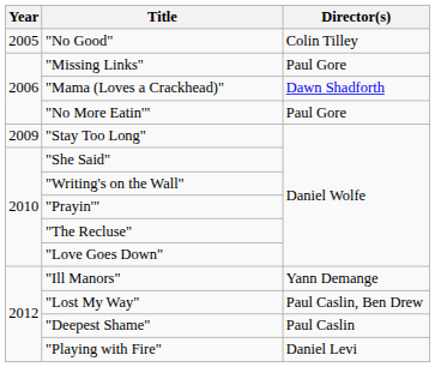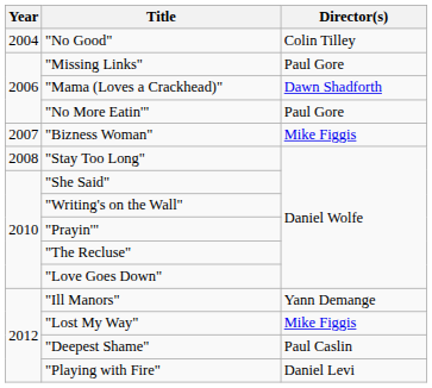 <table class="wikitable">
 <tr>
 <th width="20">Year</th>
 <th width="250">Title</th>
 <th width="150">Director(s)</th>
 </tr>
 <tr>
-<td align="center">2005</td>
+<td align="center">2004</td>
 <td>"No Good"</td>
 <td>Colin Tilley</td>
 </tr>
 <tr>
 <td align="center" rowspan="3">2006</td>
 <td>"Missing Links"</td>
 <td>Paul Gore</td>
 </tr>
 <tr>
 <td>"Mama (Loves a Crackhead)"</td>
 <td><a href='#'>Dawn Shadforth</a></td>
 </tr>
 <tr>
 <td>"No More Eatin'"</td>
 <td>Paul Gore</td>
 </tr>
 <tr>
-<td align="center">2009</td>
+<td align="center">2007</td>
+<td>"Bizness Woman"</td>
+<td><a href='#'>Mike Figgis</a></td>
+</tr>
+<tr>
+<td align="center">2008</td>
 <td>"Stay Too Long"</td>
 <td rowspan="6">Daniel Wolfe <br></td>
 </tr>
 <tr>
 <td align="center" rowspan="5">2010</td>
 <td>"She Said"</td>
 </tr>
 <tr>
 <td>"Writing's on the Wall"</td>
 </tr>
 <tr>
 <td>"Prayin'"</td>
 </tr>
 <tr>
 <td>"The Recluse"</td>
 </tr>
 <tr>
 <td>"Love Goes Down"</td>
 </tr>
 <tr>
 <td align="center" rowspan="4">2012</td>
 <td>"Ill Manors"</td>
 <td>Yann Demange</td>
 </tr>
 <tr>
 <td>"Lost My Way"</td>
-<td>Paul Caslin, Ben Drew</td>
+<td><a href='#'>Mike Figgis</a></td>
 </tr>
 <tr>
 <td>"Deepest Shame"</td>
 <td>Paul Caslin</td>
 </tr>
 <tr>
 <td>"Playing with Fire"</td>
 <td>Daniel Levi</td>
 </tr>
 </table>
